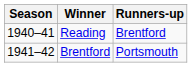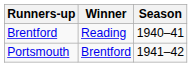 <table class="wikitable">
 <tr>
+<th>Runners-up</th>
+<th>Winner</th>
 <th>Season</th>
-<th>Winner</th>
-<th>Runners-up</th>
 </tr>
 <tr>
+<td><a href='#'>Brentford</a></td>
+<td><a href='#'>Reading</a></td>
 <td>1940–41</td>
-<td><a href='#'>Reading</a></td>
-<td><a href='#'>Brentford</a></td>
 </tr>
 <tr>
+<td><a href='#'>Portsmouth</a></td>
+<td><a href='#'>Brentford</a></td>
 <td>1941–42</td>
-<td><a href='#'>Brentford</a></td>
-<td><a href='#'>Portsmouth</a></td>
 </tr>
 </table>
